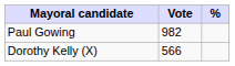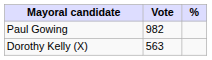 <table class="wikitable">
 <tr>
 <th style="background:#ddf; width:200px;">Mayoral candidate </th>
 <th style="background:#ddf; width:50px;">Vote</th>
 <th style="background:#ddf; width:30px;">%</th>
 </tr>
 <tr>
 <td>Paul Gowing</td>
 <td>982</td>
 <td></td>
 </tr>
 <tr>
 <td>Dorothy Kelly (X)</td>
-<td>566</td>
+<td>563</td>
 <td></td>
 </tr>
 </table>
